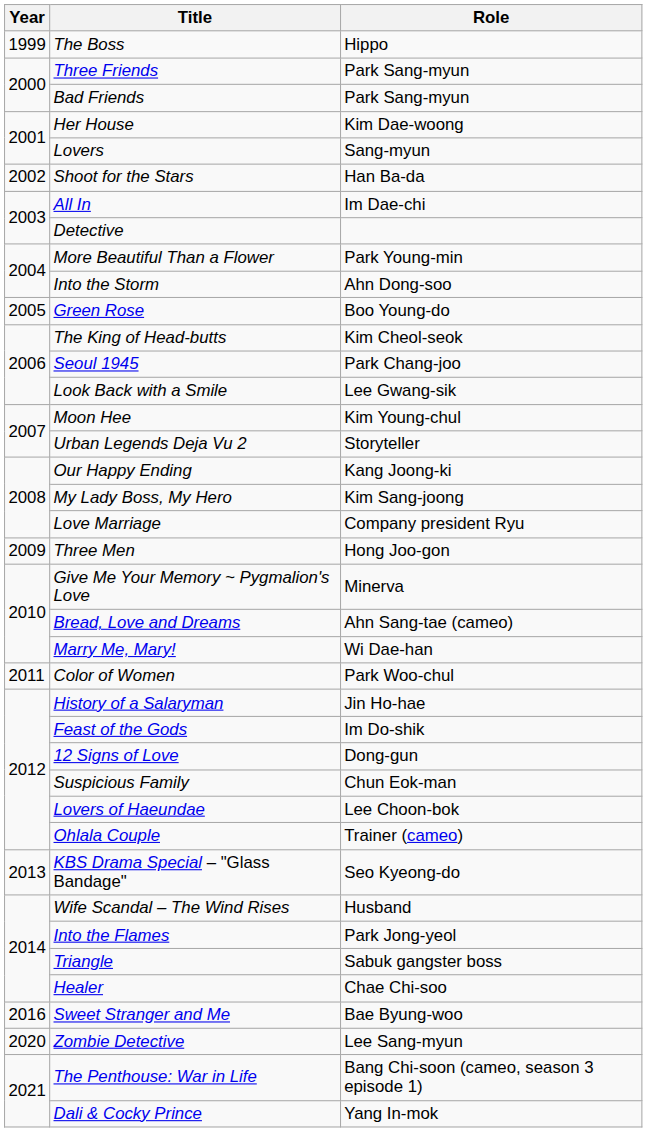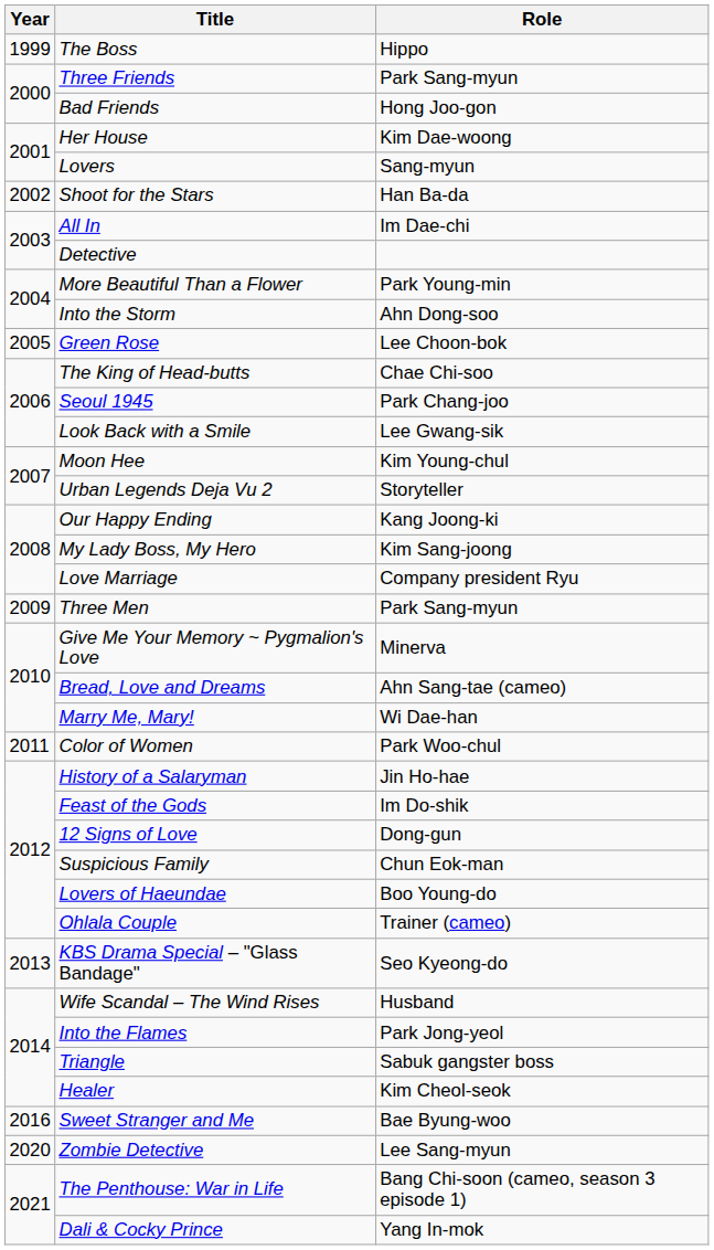 <table class="wikitable">
 <tr>
 <th>Year</th>
 <th>Title</th>
 <th>Role</th>
 </tr>
 <tr>
 <td>1999</td>
 <td><em>The Boss</em></td>
 <td>Hippo</td>
 </tr>
 <tr>
 <td rowspan=2>2000</td>
 <td><em><a href='#'>Three Friends</a></em></td>
 <td>Park Sang-myun</td>
 </tr>
 <tr>
 <td><em>Bad Friends</em></td>
-<td>Park Sang-myun</td>
+<td>Hong Joo-gon</td>
 </tr>
 <tr>
 <td rowspan=2>2001</td>
 <td><em>Her House</em></td>
 <td>Kim Dae-woong</td>
 </tr>
 <tr>
 <td><em>Lovers</em></td>
 <td>Sang-myun</td>
 </tr>
 <tr>
 <td>2002</td>
 <td><em>Shoot for the Stars</em></td>
 <td>Han Ba-da</td>
 </tr>
 <tr>
 <td rowspan=2>2003</td>
 <td><em><a href='#'>All In</a></em></td>
 <td>Im Dae-chi</td>
 </tr>
 <tr>
 <td><em>Detective</em></td>
 <td></td>
 </tr>
 <tr>
 <td rowspan=2>2004</td>
 <td><em>More Beautiful Than a Flower</em></td>
 <td>Park Young-min</td>
 </tr>
 <tr>
 <td><em>Into the Storm</em></td>
 <td>Ahn Dong-soo</td>
 </tr>
 <tr>
 <td>2005</td>
 <td><em><a href='#'>Green Rose</a></em></td>
-<td>Boo Young-do</td>
+<td>Lee Choon-bok</td>
 </tr>
 <tr>
 <td rowspan=3>2006</td>
 <td><em>The King of Head-butts</em></td>
-<td>Kim Cheol-seok</td>
+<td>Chae Chi-soo</td>
 </tr>
 <tr>
 <td><em><a href='#'>Seoul 1945</a></em></td>
 <td>Park Chang-joo</td>
 </tr>
 <tr>
 <td><em>Look Back with a Smile</em></td>
 <td>Lee Gwang-sik</td>
 </tr>
 <tr>
 <td rowspan=2>2007</td>
 <td><em>Moon Hee</em></td>
 <td>Kim Young-chul</td>
 </tr>
 <tr>
 <td><em>Urban Legends Deja Vu 2</em></td>
 <td>Storyteller</td>
 </tr>
 <tr>
 <td rowspan=3>2008</td>
 <td><em>Our Happy Ending</em></td>
 <td>Kang Joong-ki</td>
 </tr>
 <tr>
 <td><em>My Lady Boss, My Hero</em></td>
 <td>Kim Sang-joong</td>
 </tr>
 <tr>
 <td><em>Love Marriage</em></td>
 <td>Company president Ryu</td>
 </tr>
 <tr>
 <td>2009</td>
 <td><em>Three Men</em></td>
-<td>Hong Joo-gon</td>
+<td>Park Sang-myun</td>
 </tr>
 <tr>
 <td rowspan=3>2010</td>
 <td><em>Give Me Your Memory ~ Pygmalion's Love</em></td>
 <td>Minerva</td>
 </tr>
 <tr>
 <td><em><a href='#'>Bread, Love and Dreams</a></em></td>
 <td>Ahn Sang-tae (cameo)  </td>
 </tr>
 <tr>
 <td><em><a href='#'>Marry Me, Mary!</a></em></td>
 <td>Wi Dae-han</td>
 </tr>
 <tr>
 <td>2011</td>
 <td><em>Color of Women</em></td>
 <td>Park Woo-chul</td>
 </tr>
 <tr>
 <td rowspan=6>2012</td>
 <td><em><a href='#'>History of a Salaryman</a></em></td>
 <td>Jin Ho-hae</td>
 </tr>
 <tr>
 <td><em><a href='#'>Feast of the Gods</a></em></td>
 <td>Im Do-shik</td>
 </tr>
 <tr>
 <td><em><a href='#'>12 Signs of Love</a></em></td>
 <td>Dong-gun</td>
 </tr>
 <tr>
 <td><em>Suspicious Family</em></td>
 <td>Chun Eok-man</td>
 </tr>
 <tr>
 <td><em><a href='#'>Lovers of Haeundae</a></em></td>
-<td>Lee Choon-bok</td>
+<td>Boo Young-do</td>
 </tr>
 <tr>
 <td><em><a href='#'>Ohlala Couple</a></em></td>
 <td>Trainer (<a href='#'>cameo</a>)</td>
 </tr>
 <tr>
 <td>2013</td>
 <td><em><a href='#'>KBS Drama Special</a></em> – "Glass Bandage"</td>
 <td>Seo Kyeong-do</td>
 </tr>
 <tr>
 <td rowspan=4>2014</td>
 <td><em>Wife Scandal – The Wind Rises</em></td>
 <td>Husband</td>
 </tr>
 <tr>
 <td><em><a href='#'>Into the Flames</a></em></td>
 <td>Park Jong-yeol</td>
 </tr>
 <tr>
 <td><em><a href='#'>Triangle</a></em></td>
 <td>Sabuk gangster boss</td>
 </tr>
 <tr>
 <td><em><a href='#'>Healer</a></em></td>
-<td>Chae Chi-soo</td>
+<td>Kim Cheol-seok</td>
 </tr>
 <tr>
 <td rowspan=1>2016</td>
 <td><em><a href='#'>Sweet Stranger and Me</a></em></td>
 <td>Bae Byung-woo</td>
 </tr>
 <tr>
 <td rowspan=1>2020</td>
 <td><em><a href='#'>Zombie Detective</a></em></td>
 <td>Lee Sang-myun</td>
 </tr>
 <tr>
 <td rowspan=2>2021</td>
 <td><em><a href='#'>The Penthouse: War in Life</a></em></td>
 <td>Bang Chi-soon (cameo, season 3 episode 1)</td>
 </tr>
 <tr>
 <td><em><a href='#'>Dali & Cocky Prince</a></em></td>
 <td>Yang In-mok</td>
 </tr>
 </table>
